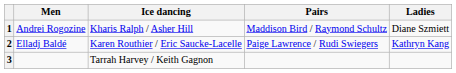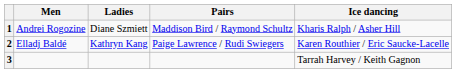 <table class="wikitable">
 <tr>
 <th></th>
 <th>Men</th>
+<th>Ladies</th>
+<th>Pairs</th>
 <th>Ice dancing</th>
-<th>Pairs</th>
-<th>Ladies</th>
 </tr>
 <tr>
 <th>1</th>
 <td><a href='#'>Andrei Rogozine</a></td>
+<td>Diane Szmiett</td>
+<td><a href='#'>Maddison Bird</a> / <a href='#'>Raymond Schultz</a></td>
 <td><a href='#'>Kharis Ralph</a> / <a href='#'>Asher Hill</a></td>
-<td><a href='#'>Maddison Bird</a> / <a href='#'>Raymond Schultz</a></td>
-<td>Diane Szmiett</td>
 </tr>
 <tr>
 <th>2</th>
 <td><a href='#'>Elladj Baldé</a></td>
+<td><a href='#'>Kathryn Kang</a></td>
+<td><a href='#'>Paige Lawrence</a> / <a href='#'>Rudi Swiegers</a></td>
 <td><a href='#'>Karen Routhier</a> / <a href='#'>Eric Saucke-Lacelle</a></td>
-<td><a href='#'>Paige Lawrence</a> / <a href='#'>Rudi Swiegers</a></td>
-<td><a href='#'>Kathryn Kang</a></td>
 </tr>
 <tr>
 <th>3</th>
 <td></td>
-<td>Tarrah Harvey / Keith Gagnon</td>
 <td></td>
 <td></td>
+<td>Tarrah Harvey / Keith Gagnon</td>
 </tr>
 </table>
